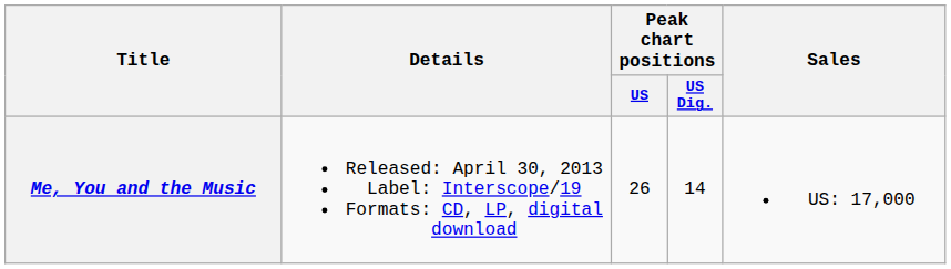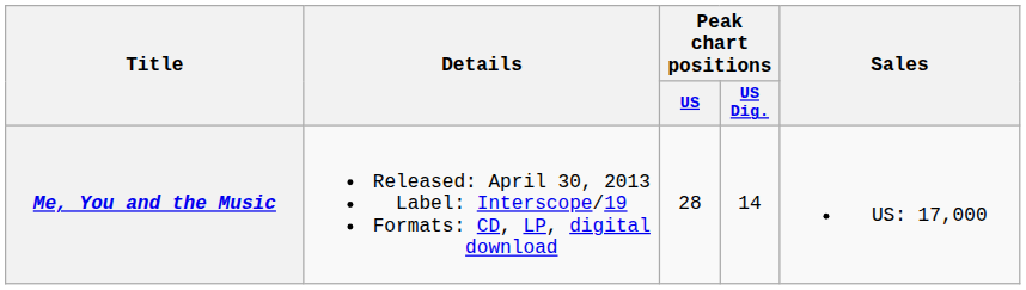 <table class="wikitable plainrowheaders" style="text-align:center;">
 <tr>
 <th rowspan="2" style="width:15em;">Title</th>
 <th rowspan="2" style="width:18em;">Details</th>
 <th colspan="2">Peak chart positions</th>
 <th rowspan="2" style="width:12em;">Sales</th>
 </tr>
 <tr style="font-size:smaller;">
 <th style="width:35px;"><a href='#'>US</a><br></th>
 <th style="width:35px;"><a href='#'>US<br>Dig.</a><br></th>
 </tr>
 <tr>
 <th scope="row"><em><a href='#'>Me, You and the Music</a></em></th>
 <td><br><ul><li>Released: April 30, 2013</li><li>Label: <a href='#'>Interscope</a>/<a href='#'>19</a></li><li>Formats: <a href='#'>CD</a>, <a href='#'>LP</a>, <a href='#'>digital download</a></li></ul></td>
-<td>26</td>
+<td>28</td>
 <td>14</td>
 <td><br><ul><li>US: 17,000</li></ul></td>
 </tr>
 </table>
